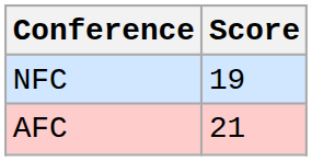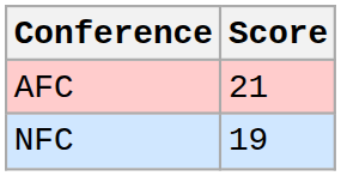 <table class="wikitable">
 <tr>
 <th>Conference</th>
 <th>Score</th>
 </tr>
 <tr>
+<td style="background:#FFCCCC">AFC</td>
+<td style="background:#FFCCCC">21</td>
+</tr>
+<tr>
 <td style="background:#D0E7FF">NFC</td>
 <td style="background:#D0E7FF">19</td>
 </tr>
-<tr>
-<td style="background:#FFCCCC">AFC</td>
-<td style="background:#FFCCCC">21</td>
-</tr>
 </table>
